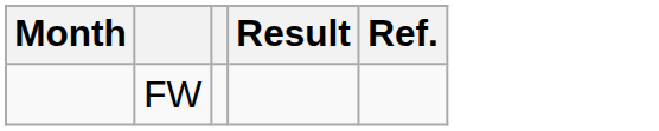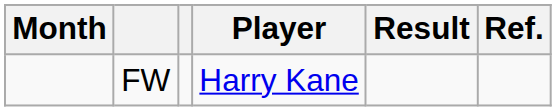 <table class="wikitable sortable" style="text-align:center">
 <tr>
 <th>Month</th>
 <th></th>
 <th></th>
+<th>Player</th>
 <th>Result</th>
 <th class="unsortable">Ref.</th>
 </tr>
 <tr>
 <td></td>
 <td>FW</td>
 <td></td>
+<td data-sort-value="Kane, Harry"><a href='#'>Harry Kane</a></td>
 <td></td>
 <td></td>
 </tr>
 </table>
